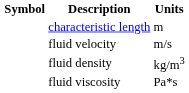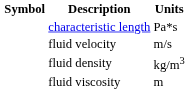 <table>
 <tr>
 <th>Symbol</th>
 <th>Description</th>
 <th colspan="2">Units</th>
 </tr>
 <tr>
 <td></td>
 <td><a href='#'>characteristic length</a></td>
-<td>m</td>
+<td>Pa*s</td>
 </tr>
 <tr>
 <td></td>
 <td>fluid velocity</td>
 <td>m/s</td>
 </tr>
 <tr>
 <td></td>
 <td>fluid density</td>
 <td>kg/m<sup>3</sup></td>
 </tr>
 <tr>
 <td></td>
 <td>fluid viscosity</td>
-<td>Pa*s</td>
+<td>m</td>
 </tr>
 </table>
